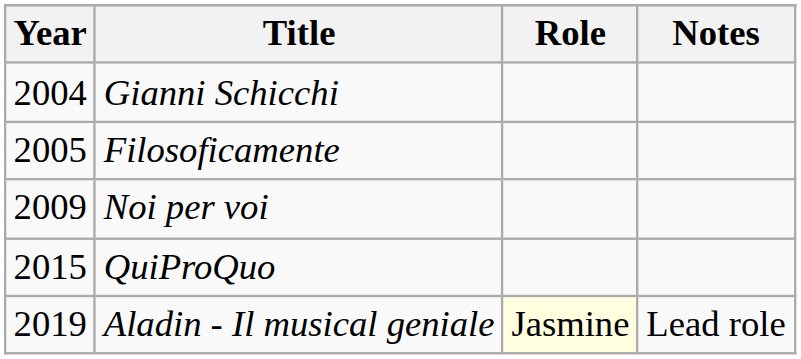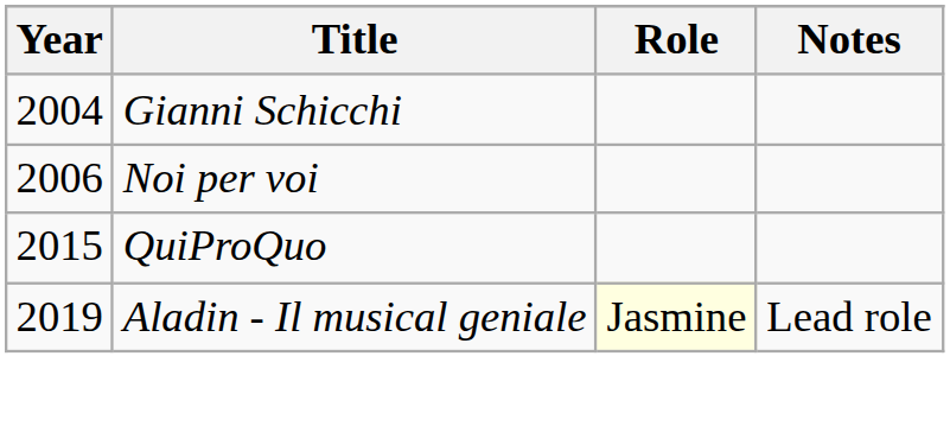 <table class="wikitable">
 <tr>
 </tr>
 <tr>
 <th>Year</th>
 <th>Title</th>
 <th>Role</th>
 <th>Notes</th>
 </tr>
 <tr>
 <td>2004</td>
 <td><em>Gianni Schicchi</em></td>
 <td></td>
 <td></td>
 </tr>
 <tr>
-<td>2005</td>
-<td><em>Filosoficamente</em></td>
-<td></td>
-<td></td>
-</tr>
-<tr>
-<td>2009</td>
+<td>2006</td>
 <td><em>Noi per voi</em></td>
 <td></td>
 <td></td>
 </tr>
 <tr>
 <td>2015</td>
 <td><em>QuiProQuo</em></td>
 <td></td>
 <td></td>
 </tr>
 <tr>
 <td>2019</td>
 <td><em>Aladin - Il musical geniale</em></td>
 <td style="background: lightyellow;">Jasmine</td>
 <td>Lead role</td>
 </tr>
 </table>
